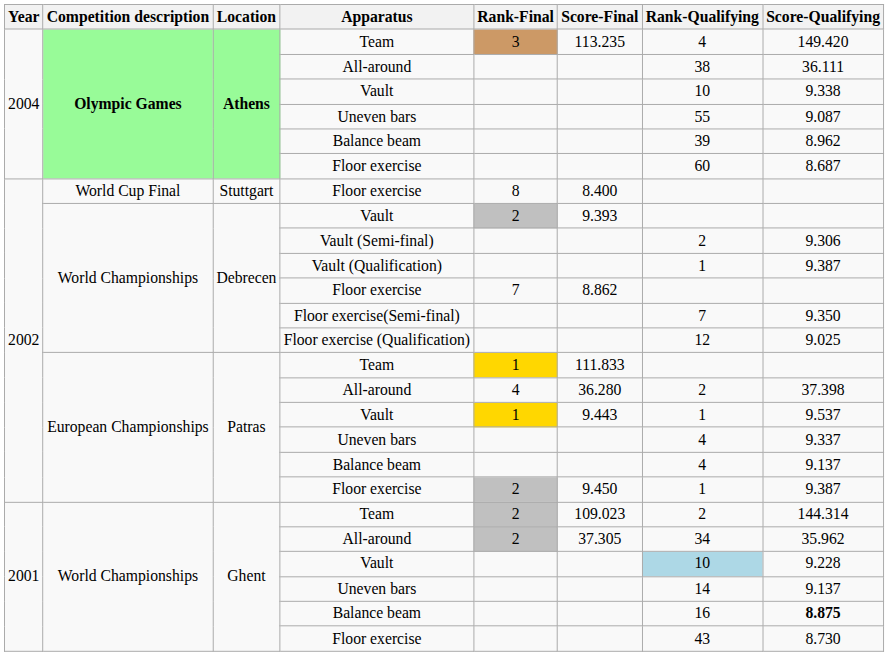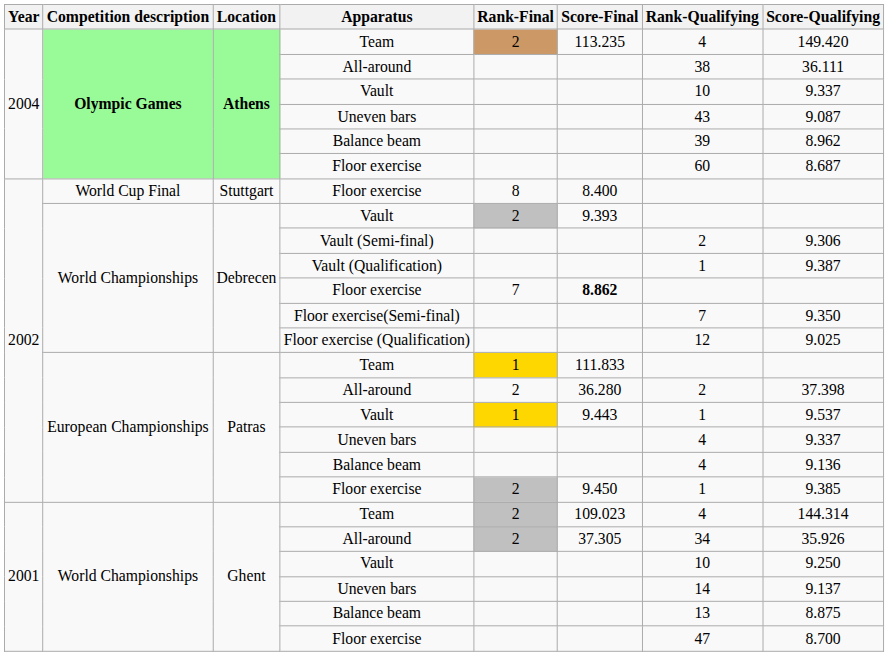 <table class="wikitable" style="text-align:center">
 <tr>
 <th>Year</th>
 <th>Competition description</th>
 <th>Location</th>
 <th>Apparatus</th>
 <th>Rank-Final</th>
 <th>Score-Final</th>
 <th>Rank-Qualifying</th>
 <th>Score-Qualifying</th>
 </tr>
 <tr>
 <td rowspan=6>2004</td>
 <td bgcolor=98FB98 rowspan=6><strong>Olympic Games</strong></td>
 <td bgcolor=98FB98 rowspan=6><strong>Athens</strong></td>
 <td>Team</td>
-<td bgcolor=cc9966>3</td>
+<td bgcolor=cc9966>2</td>
 <td>113.235</td>
 <td>4</td>
 <td>149.420</td>
 </tr>
 <tr>
 <td>All-around</td>
 <td></td>
 <td></td>
 <td>38</td>
 <td>36.111</td>
 </tr>
 <tr>
 <td>Vault</td>
 <td></td>
 <td></td>
 <td>10</td>
-<td>9.338</td>
+<td>9.337</td>
 </tr>
 <tr>
 <td>Uneven bars</td>
 <td></td>
 <td></td>
-<td>55</td>
+<td>43</td>
 <td>9.087</td>
 </tr>
 <tr>
 <td>Balance beam</td>
 <td></td>
 <td></td>
 <td>39</td>
 <td>8.962</td>
 </tr>
 <tr>
 <td>Floor exercise</td>
 <td></td>
 <td></td>
 <td>60</td>
 <td>8.687</td>
 </tr>
 <tr>
 <td rowspan=13>2002</td>
 <td rowspan=1>World Cup Final</td>
 <td rowspan=1>Stuttgart</td>
 <td>Floor exercise</td>
 <td>8</td>
 <td>8.400</td>
 <td></td>
 <td></td>
 </tr>
 <tr>
 <td rowspan=6>World Championships</td>
 <td rowspan=6>Debrecen</td>
 <td>Vault</td>
 <td bgcolor=silver>2</td>
 <td>9.393</td>
 <td></td>
 <td></td>
 </tr>
 <tr>
 <td>Vault (Semi-final)</td>
 <td></td>
 <td></td>
 <td>2</td>
 <td>9.306</td>
 </tr>
 <tr>
 <td>Vault (Qualification)</td>
 <td></td>
 <td></td>
 <td>1</td>
 <td>9.387</td>
 </tr>
 <tr>
 <td>Floor exercise</td>
 <td>7</td>
-<td>8.862</td>
+<td><strong>8.862</strong></td>
 <td></td>
 <td></td>
 </tr>
 <tr>
 <td>Floor exercise(Semi-final)</td>
 <td></td>
 <td></td>
 <td>7</td>
 <td>9.350</td>
 </tr>
 <tr>
 <td>Floor exercise (Qualification)</td>
 <td></td>
 <td></td>
 <td>12</td>
 <td>9.025</td>
 </tr>
 <tr>
 <td rowspan=6>European Championships</td>
 <td rowspan=6>Patras</td>
 <td>Team</td>
 <td bgcolor=gold>1</td>
 <td>111.833</td>
 <td></td>
 <td></td>
 </tr>
 <tr>
 <td>All-around</td>
-<td>4</td>
+<td>2</td>
 <td>36.280</td>
 <td>2</td>
 <td>37.398</td>
 </tr>
 <tr>
 <td>Vault</td>
 <td bgcolor=gold>1</td>
 <td>9.443</td>
 <td>1</td>
 <td>9.537</td>
 </tr>
 <tr>
 <td>Uneven bars</td>
 <td></td>
 <td></td>
 <td>4</td>
 <td>9.337</td>
 </tr>
 <tr>
 <td>Balance beam</td>
 <td></td>
 <td></td>
 <td>4</td>
-<td>9.137</td>
+<td>9.136</td>
 </tr>
 <tr>
 <td>Floor exercise</td>
 <td bgcolor=silver>2</td>
 <td>9.450</td>
 <td>1</td>
-<td>9.387</td>
+<td>9.385</td>
 </tr>
 <tr>
 <td rowspan=6>2001</td>
 <td rowspan=6>World Championships</td>
 <td rowspan=6>Ghent</td>
 <td>Team</td>
 <td bgcolor=silver>2</td>
 <td>109.023</td>
-<td>2</td>
+<td>4</td>
 <td>144.314</td>
 </tr>
 <tr>
 <td>All-around</td>
 <td bgcolor=silver>2</td>
 <td>37.305</td>
 <td>34</td>
-<td>35.962</td>
+<td>35.926</td>
 </tr>
 <tr>
 <td>Vault</td>
 <td></td>
 <td></td>
-<td style="background: lightblue;">10</td>
-<td>9.228</td>
+<td>10</td>
+<td>9.250</td>
 </tr>
 <tr>
 <td>Uneven bars</td>
 <td></td>
 <td></td>
 <td>14</td>
 <td>9.137</td>
 </tr>
 <tr>
 <td>Balance beam</td>
 <td></td>
 <td></td>
-<td>16</td>
-<td><strong>8.875</strong></td>
+<td>13</td>
+<td>8.875</td>
 </tr>
 <tr>
 <td>Floor exercise</td>
 <td></td>
 <td></td>
-<td>43</td>
-<td>8.730</td>
+<td>47</td>
+<td>8.700</td>
 </tr>
 </table>
